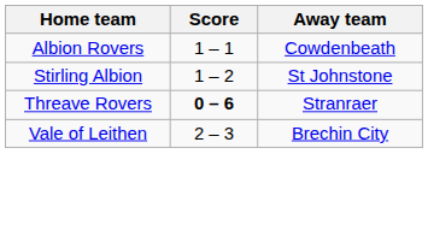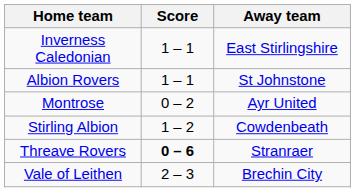 <table class="wikitable" style="text-align: center">
 <tr>
 <th width=140>Home team</th>
 <th width=70>Score</th>
 <th width=140>Away team</th>
 </tr>
 <tr>
+<td><a href='#'>Inverness Caledonian</a></td>
+<td>1 – 1</td>
+<td><a href='#'>East Stirlingshire</a></td>
+</tr>
+<tr>
 <td><a href='#'>Albion Rovers</a></td>
 <td>1 – 1</td>
-<td><a href='#'>Cowdenbeath</a></td>
+<td><a href='#'>St Johnstone</a></td>
+</tr>
+<tr>
+<td><a href='#'>Montrose</a></td>
+<td>0 – 2</td>
+<td><a href='#'>Ayr United</a></td>
 </tr>
 <tr>
 <td><a href='#'>Stirling Albion</a></td>
 <td>1 – 2</td>
-<td><a href='#'>St Johnstone</a></td>
+<td><a href='#'>Cowdenbeath</a></td>
 </tr>
 <tr>
 <td><a href='#'>Threave Rovers</a></td>
 <td><strong>0 – 6</strong></td>
 <td><a href='#'>Stranraer</a></td>
 </tr>
 <tr>
 <td><a href='#'>Vale of Leithen</a></td>
 <td>2 – 3</td>
 <td><a href='#'>Brechin City</a></td>
 </tr>
 </table>
